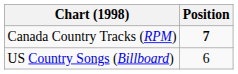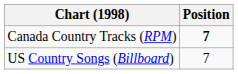 <table class="wikitable sortable">
 <tr>
 <th scope="col">Chart (1998)</th>
 <th scope="col">Position</th>
 </tr>
 <tr>
 <td>Canada Country Tracks (<em><a href='#'>RPM</a></em>)</td>
 <td align="center"><strong>7</strong></td>
 </tr>
 <tr>
 <td>US <a href='#'>Country Songs</a> (<em><a href='#'>Billboard</a></em>)</td>
-<td align="center">6</td>
+<td align="center">7</td>
 </tr>
 </table>
